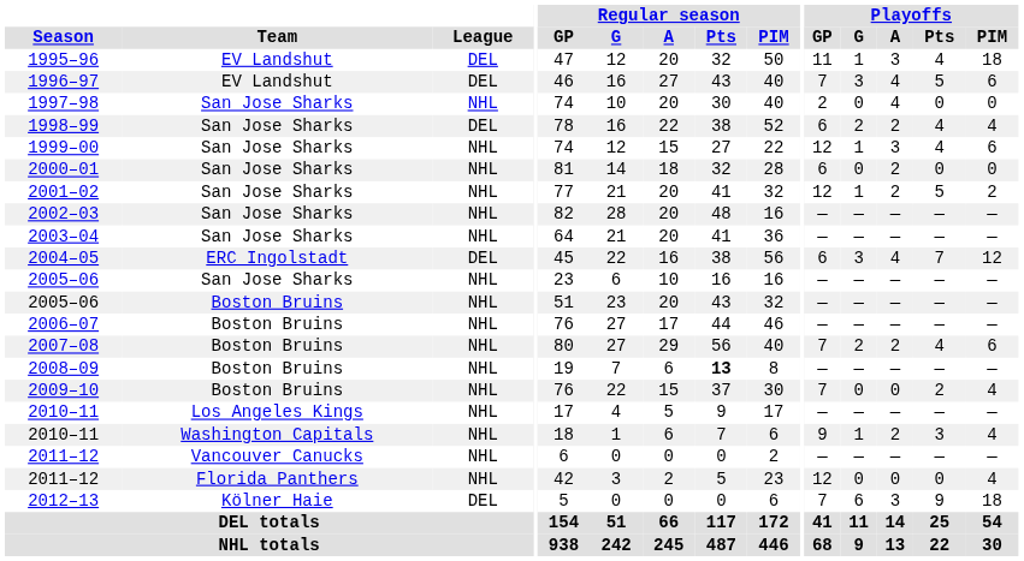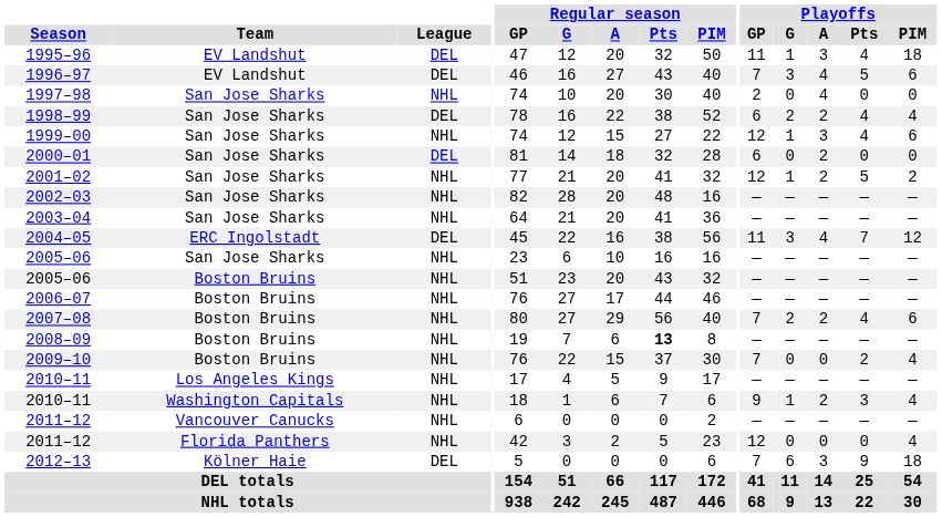 <table border="0" cellpadding="1" cellspacing="0" style="text-align:center; width:60em">
 <tr bgcolor="#e0e0e0">
 <th colspan="3" bgcolor="#ffffff"></th>
 <th rowspan="100" bgcolor="#ffffff"></th>
 <th colspan="5"><a href='#'>Regular season</a></th>
 <th rowspan="100" bgcolor="#ffffff"></th>
 <th colspan="5"><a href='#'>Playoffs</a></th>
 </tr>
 <tr bgcolor="#e0e0e0">
 <th><a href='#'>Season</a></th>
 <th>Team</th>
 <th>League</th>
 <th>GP</th>
 <th><a href='#'>G</a></th>
 <th><a href='#'>A</a></th>
 <th><a href='#'>Pts</a></th>
 <th><a href='#'>PIM</a></th>
 <th>GP</th>
 <th>G</th>
 <th>A</th>
 <th>Pts</th>
 <th>PIM</th>
 </tr>
 <tr>
 <td><a href='#'>1995–96</a></td>
 <td><a href='#'>EV Landshut</a></td>
 <td><a href='#'>DEL</a></td>
 <td>47</td>
 <td>12</td>
 <td>20</td>
 <td>32</td>
 <td>50</td>
 <td>11</td>
 <td>1</td>
 <td>3</td>
 <td>4</td>
 <td>18</td>
 </tr>
 <tr bgcolor="#f0f0f0">
 <td><a href='#'>1996–97</a></td>
 <td>EV Landshut</td>
 <td>DEL</td>
 <td>46</td>
 <td>16</td>
 <td>27</td>
 <td>43</td>
 <td>40</td>
 <td>7</td>
 <td>3</td>
 <td>4</td>
 <td>5</td>
 <td>6</td>
 </tr>
 <tr>
 <td><a href='#'>1997–98</a></td>
 <td><a href='#'>San Jose Sharks</a></td>
 <td><a href='#'>NHL</a></td>
 <td>74</td>
 <td>10</td>
 <td>20</td>
 <td>30</td>
 <td>40</td>
 <td>2</td>
 <td>0</td>
 <td>4</td>
 <td>0</td>
 <td>0</td>
 </tr>
 <tr bgcolor="#f0f0f0">
 <td><a href='#'>1998–99</a></td>
 <td>San Jose Sharks</td>
 <td>DEL</td>
 <td>78</td>
 <td>16</td>
 <td>22</td>
 <td>38</td>
 <td>52</td>
 <td>6</td>
 <td>2</td>
 <td>2</td>
 <td>4</td>
 <td>4</td>
 </tr>
 <tr>
 <td><a href='#'>1999–00</a></td>
 <td>San Jose Sharks</td>
 <td>NHL</td>
 <td>74</td>
 <td>12</td>
 <td>15</td>
 <td>27</td>
 <td>22</td>
 <td>12</td>
 <td>1</td>
 <td>3</td>
 <td>4</td>
 <td>6</td>
 </tr>
 <tr bgcolor="#f0f0f0">
 <td><a href='#'>2000–01</a></td>
 <td>San Jose Sharks</td>
-<td>NHL</td>
+<td><a href='#'>DEL</a></td>
 <td>81</td>
 <td>14</td>
 <td>18</td>
 <td>32</td>
 <td>28</td>
 <td>6</td>
 <td>0</td>
 <td>2</td>
 <td>0</td>
 <td>0</td>
 </tr>
 <tr>
 <td><a href='#'>2001–02</a></td>
 <td>San Jose Sharks</td>
 <td>NHL</td>
 <td>77</td>
 <td>21</td>
 <td>20</td>
 <td>41</td>
 <td>32</td>
 <td>12</td>
 <td>1</td>
 <td>2</td>
 <td>5</td>
 <td>2</td>
 </tr>
 <tr bgcolor="#f0f0f0">
 <td><a href='#'>2002–03</a></td>
 <td>San Jose Sharks</td>
 <td>NHL</td>
 <td>82</td>
 <td>28</td>
 <td>20</td>
 <td>48</td>
 <td>16</td>
 <td>—</td>
 <td>—</td>
 <td>—</td>
 <td>—</td>
 <td>—</td>
 </tr>
 <tr>
 <td><a href='#'>2003–04</a></td>
 <td>San Jose Sharks</td>
 <td>NHL</td>
 <td>64</td>
 <td>21</td>
 <td>20</td>
 <td>41</td>
 <td>36</td>
 <td>—</td>
 <td>—</td>
 <td>—</td>
 <td>—</td>
 <td>—</td>
 </tr>
 <tr bgcolor="#f0f0f0">
 <td><a href='#'>2004–05</a></td>
 <td><a href='#'>ERC Ingolstadt</a></td>
 <td>DEL</td>
 <td>45</td>
 <td>22</td>
 <td>16</td>
 <td>38</td>
 <td>56</td>
-<td>6</td>
+<td>11</td>
 <td>3</td>
 <td>4</td>
 <td>7</td>
 <td>12</td>
 </tr>
 <tr>
 <td><a href='#'>2005–06</a></td>
 <td>San Jose Sharks</td>
 <td>NHL</td>
 <td>23</td>
 <td>6</td>
 <td>10</td>
 <td>16</td>
 <td>16</td>
 <td>—</td>
 <td>—</td>
 <td>—</td>
 <td>—</td>
 <td>—</td>
 </tr>
 <tr bgcolor="#f0f0f0">
 <td>2005–06</td>
 <td><a href='#'>Boston Bruins</a></td>
 <td>NHL</td>
 <td>51</td>
 <td>23</td>
 <td>20</td>
 <td>43</td>
 <td>32</td>
 <td>—</td>
 <td>—</td>
 <td>—</td>
 <td>—</td>
 <td>—</td>
 </tr>
 <tr>
 <td><a href='#'>2006–07</a></td>
 <td>Boston Bruins</td>
 <td>NHL</td>
 <td>76</td>
 <td>27</td>
 <td>17</td>
 <td>44</td>
 <td>46</td>
 <td>—</td>
 <td>—</td>
 <td>—</td>
 <td>—</td>
 <td>—</td>
 </tr>
 <tr>
 </tr>
 <tr bgcolor="#f0f0f0">
 <td><a href='#'>2007–08</a></td>
 <td>Boston Bruins</td>
 <td>NHL</td>
 <td>80</td>
 <td>27</td>
 <td>29</td>
 <td>56</td>
 <td>40</td>
 <td>7</td>
 <td>2</td>
 <td>2</td>
 <td>4</td>
 <td>6</td>
 </tr>
 <tr>
 <td><a href='#'>2008–09</a></td>
 <td>Boston Bruins</td>
 <td>NHL</td>
 <td>19</td>
 <td>7</td>
 <td>6</td>
 <td><strong>13</strong></td>
 <td>8</td>
 <td>—</td>
 <td>—</td>
 <td>—</td>
 <td>—</td>
 <td>—</td>
 </tr>
 <tr bgcolor="#f0f0f0">
 <td><a href='#'>2009–10</a></td>
 <td>Boston Bruins</td>
 <td>NHL</td>
 <td>76</td>
 <td>22</td>
 <td>15</td>
 <td>37</td>
 <td>30</td>
 <td>7</td>
 <td>0</td>
 <td>0</td>
 <td>2</td>
 <td>4</td>
 </tr>
 <tr>
 <td><a href='#'>2010–11</a></td>
 <td><a href='#'>Los Angeles Kings</a></td>
 <td>NHL</td>
 <td>17</td>
 <td>4</td>
 <td>5</td>
 <td>9</td>
 <td>17</td>
 <td>—</td>
 <td>—</td>
 <td>—</td>
 <td>—</td>
 <td>—</td>
 </tr>
 <tr bgcolor="#f0f0f0">
 <td>2010–11</td>
 <td><a href='#'>Washington Capitals</a></td>
 <td>NHL</td>
 <td>18</td>
 <td>1</td>
 <td>6</td>
 <td>7</td>
 <td>6</td>
 <td>9</td>
 <td>1</td>
 <td>2</td>
 <td>3</td>
 <td>4</td>
 </tr>
 <tr>
 <td><a href='#'>2011–12</a></td>
 <td><a href='#'>Vancouver Canucks</a></td>
 <td>NHL</td>
 <td>6</td>
 <td>0</td>
 <td>0</td>
 <td>0</td>
 <td>2</td>
 <td>—</td>
 <td>—</td>
 <td>—</td>
 <td>—</td>
 <td>—</td>
 </tr>
 <tr bgcolor="#f0f0f0">
 <td>2011–12</td>
 <td><a href='#'>Florida Panthers</a></td>
 <td>NHL</td>
 <td>42</td>
 <td>3</td>
 <td>2</td>
 <td>5</td>
 <td>23</td>
 <td>12</td>
 <td>0</td>
 <td>0</td>
 <td>0</td>
 <td>4</td>
 </tr>
 <tr>
 <td><a href='#'>2012–13</a></td>
 <td><a href='#'>Kölner Haie</a></td>
 <td>DEL</td>
 <td>5</td>
 <td>0</td>
 <td>0</td>
 <td>0</td>
 <td>6</td>
 <td>7</td>
 <td>6</td>
 <td>3</td>
 <td>9</td>
 <td>18</td>
 </tr>
 <tr bgcolor="#e0e0e0">
 <th colspan="3">DEL totals</th>
 <th>154</th>
 <th>51</th>
 <th>66</th>
 <th>117</th>
 <th>172</th>
 <th>41</th>
 <th>11</th>
 <th>14</th>
 <th>25</th>
 <th>54</th>
 </tr>
 <tr bgcolor="#e0e0e0">
 <th colspan="3">NHL totals</th>
 <th>938</th>
 <th>242</th>
 <th>245</th>
 <th>487</th>
 <th>446</th>
 <th>68</th>
 <th>9</th>
 <th>13</th>
 <th>22</th>
 <th>30</th>
 </tr>
 </table>
